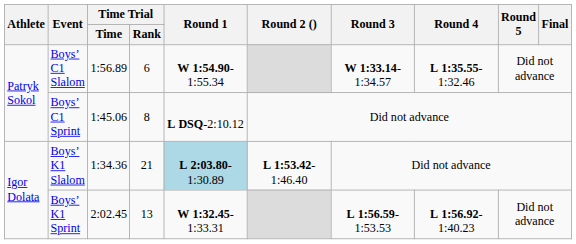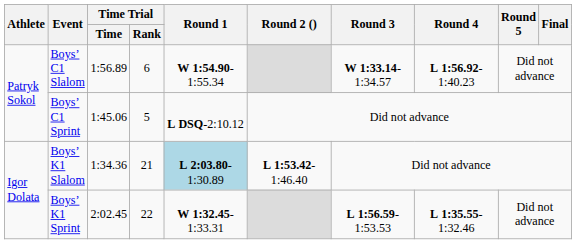 <table class="wikitable" border="1" style="font-size:90%">
 <tr>
 <th rowspan=2>Athlete</th>
 <th rowspan=2>Event</th>
 <th colspan=2>Time Trial</th>
 <th rowspan=2>Round 1</th>
 <th rowspan=2>Round 2 ()</th>
 <th rowspan=2>Round 3</th>
 <th rowspan=2>Round 4</th>
 <th rowspan=2>Round 5</th>
 <th rowspan=2>Final</th>
 </tr>
 <tr>
 <th>Time</th>
 <th>Rank</th>
 </tr>
 <tr>
 <td rowspan=2><a href='#'>Patryk Sokol</a></td>
 <td><a href='#'>Boys’ C1 Slalom</a></td>
 <td align=center>1:56.89</td>
 <td align=center>6</td>
 <td align=center><br><strong>W</strong> <strong>1:54.90</strong>-1:55.34</td>
 <td bgcolor=#DCDCDC></td>
 <td align=center><br><strong>W</strong> <strong>1:33.14</strong>-1:34.57</td>
-<td align=center><br><strong>L</strong> <strong>1:35.55</strong>-1:32.46</td>
+<td align=center><br><strong>L</strong> <strong>1:56.92</strong>-1:40.23</td>
 <td align=center colspan=2>Did not advance</td>
 </tr>
 <tr>
 <td><a href='#'>Boys’ C1 Sprint</a></td>
 <td align=center>1:45.06</td>
-<td align=center>8</td>
+<td align=center>5</td>
 <td align=center><br><strong>L</strong> <strong>DSQ</strong>-2:10.12</td>
 <td align=center colspan=5>Did not advance</td>
 </tr>
 <tr>
 <td rowspan=2><a href='#'>Igor Dolata</a></td>
 <td><a href='#'>Boys’ K1 Slalom</a></td>
 <td align=center>1:34.36</td>
 <td align=center>21</td>
 <td align=center style="background: lightblue;"><br><strong>L</strong> <strong>2:03.80</strong>-1:30.89</td>
 <td align=center><br><strong>L</strong> <strong>1:53.42</strong>-1:46.40</td>
 <td align=center colspan=4>Did not advance</td>
 </tr>
 <tr>
 <td><a href='#'>Boys’ K1 Sprint</a></td>
 <td align=center>2:02.45</td>
-<td align=center>13</td>
+<td align=center>22</td>
 <td align=center><br><strong>W</strong> <strong>1:32.45</strong>-1:33.31</td>
 <td bgcolor=#DCDCDC></td>
 <td align=center><br><strong>L</strong> <strong>1:56.59</strong>-1:53.53</td>
-<td align=center><br><strong>L</strong> <strong>1:56.92</strong>-1:40.23</td>
+<td align=center><br><strong>L</strong> <strong>1:35.55</strong>-1:32.46</td>
 <td align=center colspan=2>Did not advance</td>
 </tr>
 </table>
